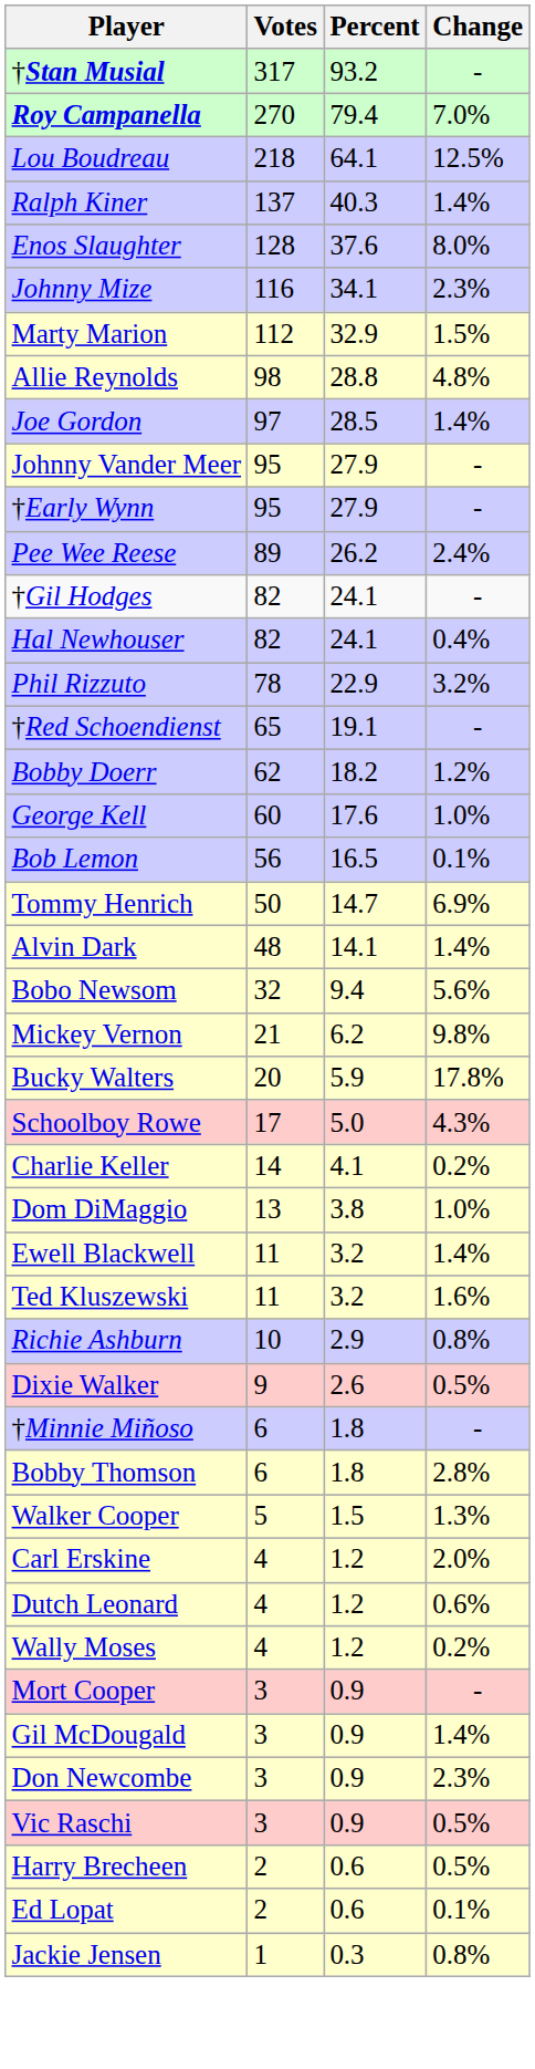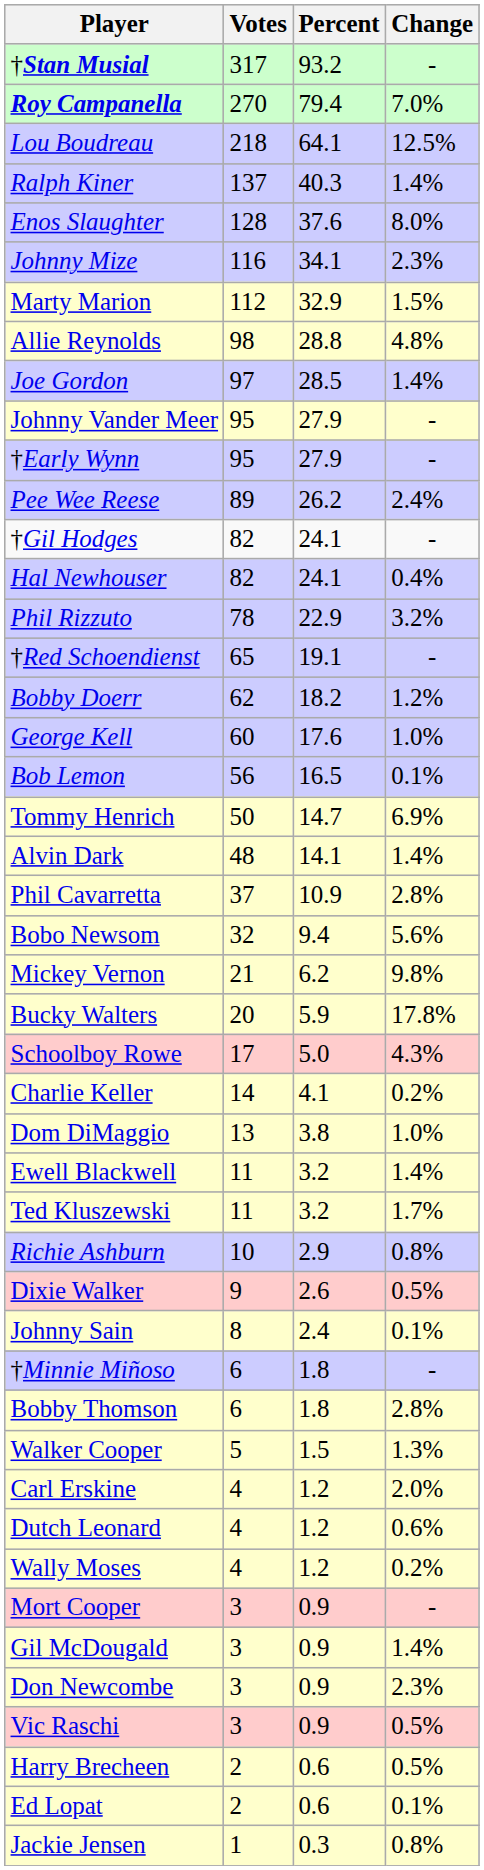 <table class="wikitable">
 <tr>
 <th>Player</th>
 <th>Votes</th>
 <th>Percent</th>
 <th>Change</th>
 </tr>
 <tr bgcolor="#ccffcc">
 <td>†<strong><em><a href='#'>Stan Musial</a></em></strong></td>
 <td>317</td>
 <td>93.2</td>
 <td align=center>-</td>
 </tr>
 <tr bgcolor="#ccffcc">
 <td><strong><em><a href='#'>Roy Campanella</a></em></strong></td>
 <td>270</td>
 <td>79.4</td>
 <td align="left"> 7.0%</td>
 </tr>
 <tr bgcolor="#ccccff">
 <td><em><a href='#'>Lou Boudreau</a></em></td>
 <td>218</td>
 <td>64.1</td>
 <td align="left"> 12.5%</td>
 </tr>
 <tr bgcolor="#ccccff">
 <td><em><a href='#'>Ralph Kiner</a></em></td>
 <td>137</td>
 <td>40.3</td>
 <td align="left"> 1.4%</td>
 </tr>
 <tr bgcolor="#ccccff">
 <td><em><a href='#'>Enos Slaughter</a></em></td>
 <td>128</td>
 <td>37.6</td>
 <td align="left"> 8.0%</td>
 </tr>
 <tr bgcolor="#ccccff">
 <td><em><a href='#'>Johnny Mize</a></em></td>
 <td>116</td>
 <td>34.1</td>
 <td align="left"> 2.3%</td>
 </tr>
 <tr bgcolor="#ffffcc">
 <td><a href='#'>Marty Marion</a></td>
 <td>112</td>
 <td>32.9</td>
 <td align="left"> 1.5%</td>
 </tr>
 <tr bgcolor="#ffffcc">
 <td><a href='#'>Allie Reynolds</a></td>
 <td>98</td>
 <td>28.8</td>
 <td align="left"> 4.8%</td>
 </tr>
 <tr bgcolor="#ccccff">
 <td><em><a href='#'>Joe Gordon</a></em></td>
 <td>97</td>
 <td>28.5</td>
 <td align="left"> 1.4%</td>
 </tr>
 <tr bgcolor="#ffffcc">
 <td><a href='#'>Johnny Vander Meer</a></td>
 <td>95</td>
 <td>27.9</td>
 <td align=center>-</td>
 </tr>
 <tr bgcolor="#ccccff">
 <td>†<em><a href='#'>Early Wynn</a></em></td>
 <td>95</td>
 <td>27.9</td>
 <td align=center>-</td>
 </tr>
 <tr bgcolor="#ccccff">
 <td><em><a href='#'>Pee Wee Reese</a></em></td>
 <td>89</td>
 <td>26.2</td>
 <td align="left"> 2.4%</td>
 </tr>
 <tr -bgcolor="#ccccff">
 <td>†<em><a href='#'>Gil Hodges</a></em></td>
 <td>82</td>
 <td>24.1</td>
 <td align=center>-</td>
 </tr>
 <tr bgcolor="#ccccff">
 <td><em><a href='#'>Hal Newhouser</a></em></td>
 <td>82</td>
 <td>24.1</td>
 <td align="left"> 0.4%</td>
 </tr>
 <tr bgcolor="#ccccff">
 <td><em><a href='#'>Phil Rizzuto</a></em></td>
 <td>78</td>
 <td>22.9</td>
 <td align="left"> 3.2%</td>
 </tr>
 <tr bgcolor="#ccccff">
 <td>†<em><a href='#'>Red Schoendienst</a></em></td>
 <td>65</td>
 <td>19.1</td>
 <td align=center>-</td>
 </tr>
 <tr bgcolor="#ccccff">
 <td><em><a href='#'>Bobby Doerr</a></em></td>
 <td>62</td>
 <td>18.2</td>
 <td align="left"> 1.2%</td>
 </tr>
 <tr bgcolor="#ccccff">
 <td><em><a href='#'>George Kell</a></em></td>
 <td>60</td>
 <td>17.6</td>
 <td align="left"> 1.0%</td>
 </tr>
 <tr bgcolor="#ccccff">
 <td><em><a href='#'>Bob Lemon</a></em></td>
 <td>56</td>
 <td>16.5</td>
 <td align="left"> 0.1%</td>
 </tr>
 <tr bgcolor="#ffffcc">
 <td><a href='#'>Tommy Henrich</a></td>
 <td>50</td>
 <td>14.7</td>
 <td align="left"> 6.9%</td>
 </tr>
 <tr bgcolor="#ffffcc">
 <td><a href='#'>Alvin Dark</a></td>
 <td>48</td>
 <td>14.1</td>
 <td align="left"> 1.4%</td>
 </tr>
 <tr bgcolor="#ffffcc">
+<td><a href='#'>Phil Cavarretta</a></td>
+<td>37</td>
+<td>10.9</td>
+<td align="left"> 2.8%</td>
+</tr>
+<tr bgcolor="#ffffcc">
 <td><a href='#'>Bobo Newsom</a></td>
 <td>32</td>
 <td>9.4</td>
 <td align="left"> 5.6%</td>
 </tr>
 <tr bgcolor="#ffffcc">
 <td><a href='#'>Mickey Vernon</a></td>
 <td>21</td>
 <td>6.2</td>
 <td align="left"> 9.8%</td>
 </tr>
 <tr bgcolor="#ffffcc">
 <td><a href='#'>Bucky Walters</a></td>
 <td>20</td>
 <td>5.9</td>
 <td align="left"> 17.8%</td>
 </tr>
 <tr bgcolor="#ffcccc">
 <td><a href='#'>Schoolboy Rowe</a></td>
 <td>17</td>
 <td>5.0</td>
 <td align="left"> 4.3%</td>
 </tr>
 <tr bgcolor="#ffffcc">
 <td><a href='#'>Charlie Keller</a></td>
 <td>14</td>
 <td>4.1</td>
 <td align="left"> 0.2%</td>
 </tr>
 <tr bgcolor="#ffffcc">
 <td><a href='#'>Dom DiMaggio</a></td>
 <td>13</td>
 <td>3.8</td>
 <td align="left"> 1.0%</td>
 </tr>
 <tr bgcolor="#ffffcc">
 <td><a href='#'>Ewell Blackwell</a></td>
 <td>11</td>
 <td>3.2</td>
 <td align="left"> 1.4%</td>
 </tr>
 <tr bgcolor="#ffffcc">
 <td><a href='#'>Ted Kluszewski</a></td>
 <td>11</td>
 <td>3.2</td>
-<td align="left"> 1.6%</td>
+<td align="left"> 1.7%</td>
 </tr>
 <tr bgcolor="#ccccff">
 <td><em><a href='#'>Richie Ashburn</a></em></td>
 <td>10</td>
 <td>2.9</td>
 <td align="left"> 0.8%</td>
 </tr>
 <tr bgcolor="#ffcccc">
 <td><a href='#'>Dixie Walker</a></td>
 <td>9</td>
 <td>2.6</td>
 <td align="left"> 0.5%</td>
+</tr>
+<tr bgcolor="#ffffcc">
+<td><a href='#'>Johnny Sain</a></td>
+<td>8</td>
+<td>2.4</td>
+<td align="left"> 0.1%</td>
 </tr>
 <tr bgcolor="#ccccff">
 <td>†<em><a href='#'>Minnie Miñoso</a></em></td>
 <td>6</td>
 <td>1.8</td>
 <td align=center>-</td>
 </tr>
 <tr bgcolor="#ffffcc">
 <td><a href='#'>Bobby Thomson</a></td>
 <td>6</td>
 <td>1.8</td>
 <td align="left"> 2.8%</td>
 </tr>
 <tr bgcolor="#ffffcc">
 <td><a href='#'>Walker Cooper</a></td>
 <td>5</td>
 <td>1.5</td>
 <td align="left"> 1.3%</td>
 </tr>
 <tr bgcolor="#ffffcc">
 <td><a href='#'>Carl Erskine</a></td>
 <td>4</td>
 <td>1.2</td>
 <td align="left"> 2.0%</td>
 </tr>
 <tr bgcolor="#ffffcc">
 <td><a href='#'>Dutch Leonard</a></td>
 <td>4</td>
 <td>1.2</td>
 <td align="left"> 0.6%</td>
 </tr>
 <tr bgcolor="#ffffcc">
 <td><a href='#'>Wally Moses</a></td>
 <td>4</td>
 <td>1.2</td>
 <td align="left"> 0.2%</td>
 </tr>
 <tr bgcolor="#ffcccc">
 <td><a href='#'>Mort Cooper</a></td>
 <td>3</td>
 <td>0.9</td>
 <td align=center>-</td>
 </tr>
 <tr bgcolor="#ffffcc">
 <td><a href='#'>Gil McDougald</a></td>
 <td>3</td>
 <td>0.9</td>
 <td align="left"> 1.4%</td>
 </tr>
 <tr bgcolor="#ffffcc">
 <td><a href='#'>Don Newcombe</a></td>
 <td>3</td>
 <td>0.9</td>
 <td align="left"> 2.3%</td>
 </tr>
 <tr bgcolor="#ffcccc">
 <td><a href='#'>Vic Raschi</a></td>
 <td>3</td>
 <td>0.9</td>
 <td align="left"> 0.5%</td>
 </tr>
 <tr bgcolor="#ffffcc">
 <td><a href='#'>Harry Brecheen</a></td>
 <td>2</td>
 <td>0.6</td>
 <td align="left"> 0.5%</td>
 </tr>
 <tr bgcolor="#ffffcc">
 <td><a href='#'>Ed Lopat</a></td>
 <td>2</td>
 <td>0.6</td>
 <td align="left"> 0.1%</td>
 </tr>
 <tr bgcolor="#ffffcc">
 <td><a href='#'>Jackie Jensen</a></td>
 <td>1</td>
 <td>0.3</td>
 <td align="left"> 0.8%</td>
 </tr>
 </table>
